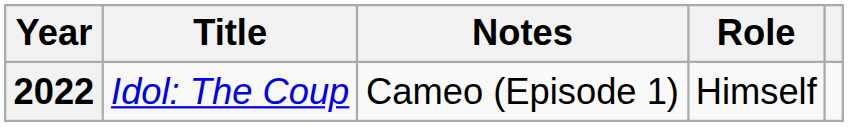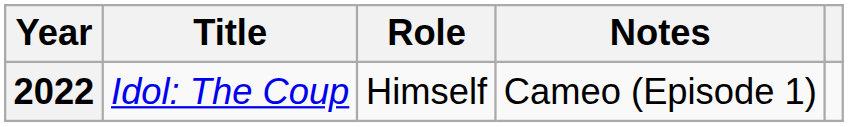 <table class="wikitable  plainrowheaders">
 <tr>
 <th scope="col">Year</th>
 <th scope="col">Title</th>
+<th scope="col">Role</th>
 <th scope="col">Notes</th>
-<th scope="col">Role</th>
 <th scope="col"></th>
 </tr>
 <tr>
 <th scope="row">2022</th>
 <td><em><a href='#'>Idol: The Coup</a></em></td>
+<td>Himself</td>
 <td>Cameo (Episode 1)</td>
-<td>Himself</td>
 <td style="text-align:center"></td>
 </tr>
 </table>
